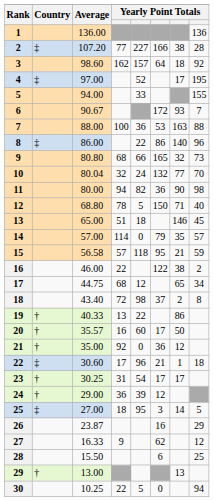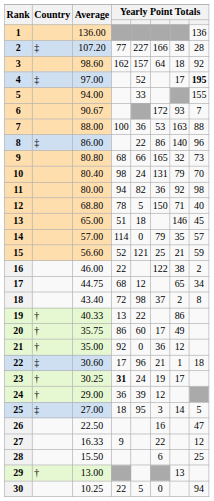 <table class="sortable wikitable plainrowheaders" style="text-align:center;">
 <tr>
 </tr>
 <tr>
 <th scope="col" rowspan="2" data-sort-type="number">Rank</th>
 <th scope="col" rowspan="2">Country</th>
 <th scope="col" rowspan="2" data-sort-type="number">Average</th>
 <th scope="colgroup" colspan="5">Yearly Point Totals</th>
 </tr>
 <tr>
 <th scope="col" data-sort-type="number"></th>
 <th scope="col" data-sort-type="number"></th>
 <th scope="col" data-sort-type="number"></th>
 <th scope="col" data-sort-type="number"></th>
 <th scope="col" data-sort-type="number"></th>
 </tr>
 <tr>
 <th scope="row" style="background:navajowhite; text-align:center;">1</th>
 <td style="background:navajowhite; text-align:left;"></td>
 <td style="background:navajowhite;">136.00</td>
 <td bgcolor="#AAAAAA"></td>
 <td bgcolor="#AAAAAA"></td>
 <td bgcolor="#AAAAAA"></td>
 <td bgcolor="#AAAAAA"></td>
 <td>136</td>
 </tr>
 <tr>
 <th scope="row" style=" background:#CEDFF2; text-align:center;">2</th>
 <td style="background:#CEDFF2; text-align:left;"> ‡</td>
 <td style="background:#CEDFF2;">107.20</td>
 <td>77</td>
 <td>227</td>
 <td>166</td>
 <td>38</td>
 <td>28</td>
 </tr>
 <tr>
 <th scope="row" style="background:navajowhite; text-align:center;">3</th>
 <td style="background:navajowhite; text-align:left;"></td>
 <td style="background:navajowhite;">98.60</td>
 <td>162</td>
 <td>157</td>
 <td>64</td>
 <td>18</td>
 <td>92</td>
 </tr>
 <tr>
 <th scope="row" style=" background:#CEDFF2; text-align:center;">4</th>
 <td style="background:#CEDFF2; text-align:left;"> ‡</td>
 <td style="background:#CEDFF2;">97.00</td>
 <td></td>
 <td>52</td>
 <td></td>
 <td>17</td>
-<td>195</td>
+<td><strong>195</strong></td>
 </tr>
 <tr>
 <th scope="row" style="background:navajowhite; text-align:center;">5</th>
 <td style="background:navajowhite; text-align:left;"></td>
 <td style="background:navajowhite;">94.00</td>
 <td></td>
 <td>33</td>
 <td></td>
 <td bgcolor="#AAAAAA"></td>
 <td>155</td>
 </tr>
 <tr>
 <th scope="row" style="background:navajowhite; text-align:center;">6</th>
 <td style="background:navajowhite; text-align:left;"></td>
 <td style="background:navajowhite;">90.67</td>
 <td></td>
 <td bgcolor="#AAAAAA"></td>
 <td>172</td>
 <td>93</td>
 <td>7</td>
 </tr>
 <tr>
 <th scope="row" style="background:navajowhite; text-align:center;">7</th>
 <td style="background:navajowhite; text-align:left;"></td>
 <td style="background:navajowhite;">88.00</td>
 <td>100</td>
 <td>36</td>
 <td>53</td>
 <td>163</td>
 <td>88</td>
 </tr>
 <tr>
 <th scope="row" style=" background:#CEDFF2; text-align:center;">8</th>
 <td style="background:#CEDFF2; text-align:left;"> ‡</td>
 <td style="background:#CEDFF2;">86.00</td>
 <td></td>
 <td>22</td>
 <td>86</td>
 <td>140</td>
 <td>96</td>
 </tr>
 <tr>
 <th scope="row" style="background:navajowhite; text-align:center;">9</th>
 <td style="background:navajowhite; text-align:left;"></td>
 <td style="background:navajowhite;">80.80</td>
 <td>68</td>
 <td>66</td>
 <td>165</td>
 <td>32</td>
 <td>73</td>
 </tr>
 <tr>
 <th scope="row" style="background:navajowhite; text-align:center;">10</th>
 <td style="background:navajowhite; text-align:left;"></td>
-<td style="background:navajowhite;">80.04</td>
-<td>32</td>
+<td style="background:navajowhite;">80.40</td>
+<td>98</td>
 <td>24</td>
-<td>132</td>
-<td>77</td>
+<td>131</td>
+<td>79</td>
 <td>70</td>
 </tr>
 <tr>
 <th scope="row" style="background:navajowhite; text-align:center;">11</th>
 <td style="background:navajowhite; text-align:left;"></td>
 <td style="background:navajowhite;">80.00</td>
 <td>94</td>
 <td>82</td>
 <td>36</td>
-<td>90</td>
+<td>92</td>
 <td>98</td>
 </tr>
 <tr>
 <th scope="row" style="background:navajowhite; text-align:center;">12</th>
 <td style="background:navajowhite; text-align:left;"></td>
 <td style="background:navajowhite;">68.80</td>
 <td>78</td>
 <td>5</td>
 <td>150</td>
 <td>71</td>
 <td>40</td>
 </tr>
 <tr>
 <th scope="row" style="background:navajowhite; text-align:center;">13</th>
 <td style="background:navajowhite; text-align:left;"></td>
 <td style="background:navajowhite;">65.00</td>
 <td>51</td>
 <td>18</td>
 <td></td>
 <td>146</td>
 <td>45</td>
 </tr>
 <tr>
 <th scope="row" style="background:navajowhite; text-align:center;">14</th>
 <td style="background:navajowhite; text-align:left;"></td>
 <td style="background:navajowhite;">57.00</td>
 <td>114</td>
 <td>0</td>
 <td>79</td>
 <td>35</td>
 <td>57</td>
 </tr>
 <tr>
 <th scope="row" style="background:navajowhite; text-align:center;">15</th>
 <td style="background:navajowhite; text-align:left;"></td>
-<td style="background:navajowhite;">56.58</td>
-<td>57</td>
-<td>118</td>
-<td>95</td>
+<td style="background:navajowhite;">56.60</td>
+<td>52</td>
+<td>121</td>
+<td>25</td>
 <td>21</td>
 <td>59</td>
 </tr>
 <tr>
 <th scope="row" style="text-align:center;">16</th>
 <td style="text-align:left;"></td>
 <td>46.00</td>
 <td>22</td>
 <td></td>
 <td>122</td>
 <td>38</td>
 <td>2</td>
 </tr>
 <tr>
 <th scope="row" style="text-align:center;">17</th>
 <td style="text-align:left;"></td>
 <td>44.75</td>
 <td>68</td>
 <td>12</td>
 <td></td>
 <td>65</td>
 <td>34</td>
 </tr>
 <tr>
 <th scope="row" style="text-align:center;">18</th>
 <td style="text-align:left;"></td>
 <td>43.40</td>
 <td>72</td>
 <td>98</td>
 <td>37</td>
 <td>2</td>
 <td>8</td>
 </tr>
 <tr>
 <th scope="row" style="background:#E6F8D1; text-align:center;">19</th>
 <td style="background:#E6F8D1; text-align:left;"> †</td>
 <td style="background:#E6F8D1;">40.33</td>
 <td>13</td>
 <td>22</td>
 <td></td>
 <td>86</td>
 <td></td>
 </tr>
 <tr>
 <th scope="row" style="background:#E6F8D1; text-align:center;">20</th>
 <td style="background:#E6F8D1; text-align:left;"> †</td>
-<td style="background:#E6F8D1;">35.57</td>
-<td>16</td>
+<td style="background:#E6F8D1;">35.75</td>
+<td>86</td>
 <td>60</td>
 <td>17</td>
-<td>50</td>
+<td>49</td>
 <td></td>
 </tr>
 <tr>
 <th scope="row" style="background:#E6F8D1; text-align:center;">21</th>
 <td style="background:#E6F8D1; text-align:left;"> †</td>
 <td style="background:#E6F8D1;">35.00</td>
 <td>92</td>
 <td>0</td>
 <td>36</td>
 <td>12</td>
 <td></td>
 </tr>
 <tr>
 <th scope="row" style=" background:#CEDFF2; text-align:center;">22</th>
 <td style="background:#CEDFF2; text-align:left;"> ‡</td>
 <td style="background:#CEDFF2;">30.60</td>
 <td>17</td>
 <td>96</td>
 <td>21</td>
 <td>1</td>
 <td>18</td>
 </tr>
 <tr>
 <th scope="row" style="background:#E6F8D1; text-align:center;">23</th>
 <td style="background:#E6F8D1; text-align:left;"> †</td>
 <td style="background:#E6F8D1;">30.25</td>
-<td>31</td>
-<td>54</td>
-<td>17</td>
+<td><strong>31</strong></td>
+<td>24</td>
+<td>19</td>
 <td>17</td>
 <td></td>
 </tr>
 <tr>
 <th scope="row" style="background:#E6F8D1; text-align:center;">24</th>
 <td style="background:#E6F8D1; text-align:left;"> †</td>
 <td style="background:#E6F8D1;">29.00</td>
 <td>36</td>
 <td>39</td>
 <td>12</td>
 <td></td>
 <td bgcolor="#AAAAAA"></td>
 </tr>
 <tr>
 <th scope="row" style=" background:#CEDFF2; text-align:center;">25</th>
 <td style="background:#CEDFF2; text-align:left;"> ‡</td>
 <td style="background:#CEDFF2;">27.00</td>
 <td>18</td>
 <td>95</td>
 <td>3</td>
 <td>14</td>
 <td>5</td>
 </tr>
 <tr>
 <th scope="row" style="text-align:center;">26</th>
 <td style="text-align:left;"></td>
-<td>23.87</td>
+<td>22.50</td>
 <td></td>
 <td></td>
 <td>16</td>
 <td></td>
-<td>29</td>
+<td>47</td>
 </tr>
 <tr>
 <th scope="row" style="text-align:center;">27</th>
 <td style="text-align:left;"></td>
 <td>16.33</td>
 <td>9</td>
 <td></td>
-<td>62</td>
+<td>22</td>
 <td></td>
 <td>12</td>
 </tr>
 <tr>
 <th scope="row" style="text-align:center;">28</th>
 <td style="text-align:left;"></td>
 <td>15.50</td>
 <td></td>
 <td></td>
 <td>6</td>
 <td></td>
 <td>25</td>
 </tr>
 <tr>
 <th scope="row" style="background:#E6F8D1; text-align:center;">29</th>
 <td style="background:#E6F8D1; text-align:left;"> †</td>
 <td style="background:#E6F8D1;">13.00</td>
 <td bgcolor="#AAAAAA"></td>
 <td></td>
 <td bgcolor="#AAAAAA"></td>
 <td>13</td>
 <td></td>
 </tr>
 <tr>
 <th scope="row" style="text-align:center;">30</th>
 <td style="text-align:left;"></td>
 <td>10.25</td>
 <td>22</td>
 <td>5</td>
 <td>0</td>
 <td></td>
 <td>94</td>
 </tr>
 </table>
